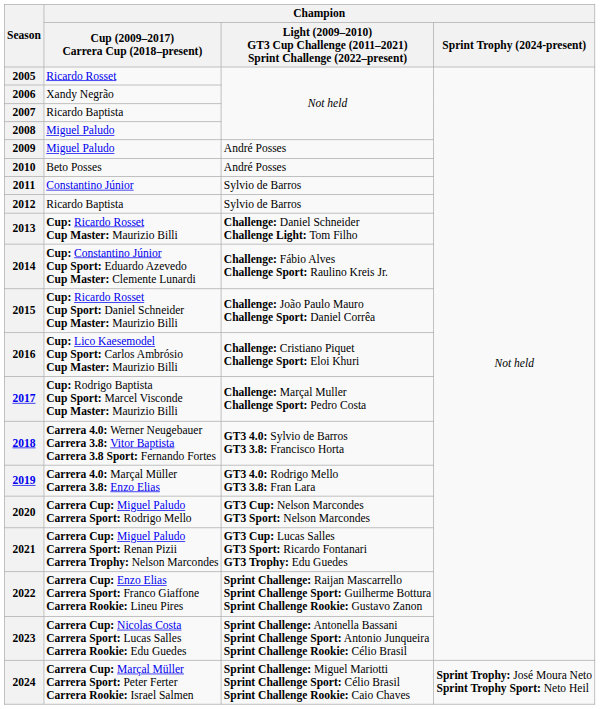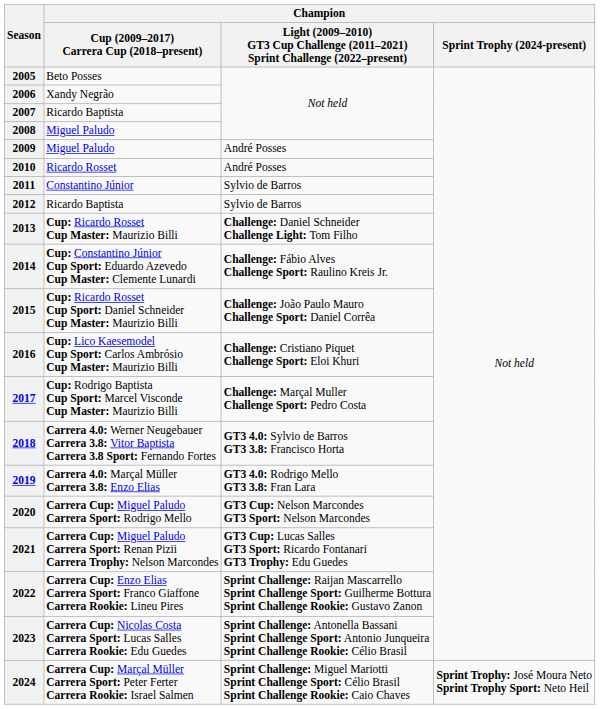 <table class="wikitable">
 <tr>
 <th rowspan=2>Season</th>
 <th colspan=20>Champion</th>
 </tr>
 <tr>
 <th>Cup (2009–2017) <br> Carrera Cup (2018–present)</th>
 <th>Light (2009–2010) <br> GT3 Cup Challenge (2011–2021) <br> Sprint Challenge (2022–present)</th>
 <th>Sprint Trophy (2024-present)</th>
 </tr>
 <tr>
 <th>2005</th>
-<td> <a href='#'>Ricardo Rosset</a></td>
+<td> Beto Posses</td>
 <td align=center rowspan=4><em>Not held</em></td>
 <td align=center rowspan=19><em>Not held</em></td>
 </tr>
 <tr>
 <th>2006</th>
 <td> Xandy Negrão</td>
 </tr>
 <tr>
 <th>2007</th>
 <td> Ricardo Baptista</td>
 </tr>
 <tr>
 <th>2008</th>
 <td> <a href='#'>Miguel Paludo</a></td>
 </tr>
 <tr>
 <th>2009</th>
 <td> <a href='#'>Miguel Paludo</a></td>
 <td> André Posses</td>
 </tr>
 <tr>
 <th>2010</th>
-<td> Beto Posses</td>
+<td> <a href='#'>Ricardo Rosset</a></td>
 <td> André Posses</td>
 </tr>
 <tr>
 <th>2011</th>
 <td> <a href='#'>Constantino Júnior</a></td>
 <td> Sylvio de Barros</td>
 </tr>
 <tr>
 <th>2012</th>
 <td> Ricardo Baptista</td>
 <td> Sylvio de Barros</td>
 </tr>
 <tr>
 <th>2013</th>
 <td><strong>Cup:</strong>  <a href='#'>Ricardo Rosset</a><br> <strong>Cup Master:</strong>  Maurizio Billi</td>
 <td><strong>Challenge:</strong>  Daniel Schneider <br> <strong>Challenge Light:</strong>  Tom Filho</td>
 </tr>
 <tr>
 <th>2014</th>
 <td><strong>Cup:</strong>  <a href='#'>Constantino Júnior</a> <br> <strong>Cup Sport:</strong>  Eduardo Azevedo <br> <strong>Cup Master:</strong>  Clemente Lunardi</td>
 <td><strong>Challenge:</strong>  Fábio Alves <br> <strong>Challenge Sport:</strong>  Raulino Kreis Jr.</td>
 </tr>
 <tr>
 <th>2015</th>
 <td><strong>Cup:</strong>  <a href='#'>Ricardo Rosset</a><br> <strong>Cup Sport:</strong>  Daniel Schneider <br> <strong>Cup Master:</strong>  Maurizio Billi</td>
 <td><strong>Challenge:</strong>  João Paulo Mauro <br> <strong>Challenge Sport:</strong>  Daniel Corrêa</td>
 </tr>
 <tr>
 <th>2016</th>
 <td><strong>Cup:</strong>  <a href='#'>Lico Kaesemodel</a> <br> <strong>Cup Sport:</strong>  Carlos Ambrósio <br> <strong>Cup Master:</strong>  Maurizio Billi</td>
 <td><strong>Challenge:</strong>  Cristiano Piquet <br> <strong>Challenge Sport:</strong>  Eloi Khuri</td>
 </tr>
 <tr>
 <th><a href='#'>2017</a></th>
 <td><strong>Cup:</strong>  Rodrigo Baptista <br> <strong>Cup Sport:</strong>  Marcel Visconde <br> <strong>Cup Master:</strong>  Maurizio Billi</td>
 <td><strong>Challenge:</strong>  Marçal Muller <br> <strong>Challenge Sport:</strong>  Pedro Costa</td>
 </tr>
 <tr>
 <th><a href='#'>2018</a></th>
 <td><strong>Carrera 4.0:</strong>  Werner Neugebauer <br> <strong>Carrera 3.8:</strong>  <a href='#'>Vitor Baptista</a> <br> <strong>Carrera 3.8 Sport:</strong>  Fernando Fortes</td>
 <td><strong>GT3 4.0:</strong>  Sylvio de Barros <br> <strong>GT3 3.8:</strong>  Francisco Horta</td>
 </tr>
 <tr>
 <th><a href='#'>2019</a></th>
 <td><strong>Carrera 4.0:</strong>  Marçal Müller <br> <strong>Carrera 3.8:</strong>  <a href='#'>Enzo Elias</a></td>
 <td><strong>GT3 4.0:</strong>  Rodrigo Mello <br> <strong>GT3 3.8:</strong>  Fran Lara</td>
 </tr>
 <tr>
 <th>2020</th>
 <td><strong>Carrera Cup:</strong>  <a href='#'>Miguel Paludo</a> <br> <strong>Carrera Sport:</strong>  Rodrigo Mello</td>
 <td><strong>GT3 Cup:</strong>  Nelson Marcondes <br> <strong>GT3 Sport:</strong>  Nelson Marcondes</td>
 </tr>
 <tr>
 <th>2021</th>
 <td><strong>Carrera Cup:</strong>  <a href='#'>Miguel Paludo</a> <br> <strong>Carrera Sport:</strong>  Renan Pizii <br> <strong>Carrera Trophy:</strong>  Nelson Marcondes</td>
 <td><strong>GT3 Cup:</strong>  Lucas Salles <br> <strong>GT3 Sport:</strong>  Ricardo Fontanari <br> <strong>GT3 Trophy:</strong>  Edu Guedes</td>
 </tr>
 <tr>
 <th>2022</th>
 <td><strong>Carrera Cup:</strong>  <a href='#'>Enzo Elias</a><br> <strong>Carrera Sport:</strong>  Franco Giaffone <br> <strong>Carrera Rookie:</strong>  Lineu Pires</td>
 <td><strong>Sprint Challenge:</strong>  Raijan Mascarrello <br> <strong>Sprint Challenge Sport:</strong>  Guilherme Bottura <br> <strong>Sprint Challenge Rookie:</strong>  Gustavo Zanon</td>
 </tr>
 <tr>
 <th>2023</th>
 <td><strong>Carrera Cup:</strong>  <a href='#'>Nicolas Costa</a> <br> <strong>Carrera Sport:</strong>  Lucas Salles <br> <strong>Carrera Rookie:</strong>  Edu Guedes</td>
 <td><strong>Sprint Challenge:</strong>  Antonella Bassani <br> <strong>Sprint Challenge Sport:</strong>  Antonio Junqueira<br> <strong>Sprint Challenge Rookie:</strong>  Célio Brasil</td>
 </tr>
 <tr>
 <th>2024</th>
 <td><strong>Carrera Cup:</strong>  <a href='#'>Marçal Müller</a> <br> <strong>Carrera Sport:</strong>  Peter Ferter <br> <strong>Carrera Rookie:</strong>  Israel Salmen</td>
 <td><strong>Sprint Challenge:</strong>  Miguel Mariotti <br> <strong>Sprint Challenge Sport:</strong>  Célio Brasil <br> <strong>Sprint Challenge Rookie:</strong>  Caio Chaves</td>
 <td><strong>Sprint Trophy:</strong>  José Moura Neto <br> <strong>Sprint Trophy Sport:</strong>  Neto Heil</td>
 </tr>
 </table>
